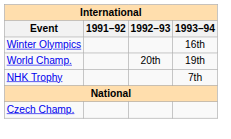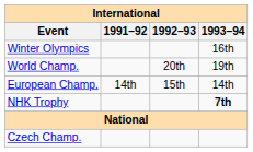 <table class="wikitable" style="text-align:center">
 <tr>
 <th style="background-color: #ffdead; " colspan=4 align=center>International</th>
 </tr>
 <tr>
 <th>Event</th>
 <th>1991–92</th>
 <th>1992–93</th>
 <th>1993–94</th>
 </tr>
 <tr>
 <td align=left><a href='#'>Winter Olympics</a></td>
 <td></td>
 <td></td>
 <td>16th</td>
 </tr>
 <tr>
 <td align=left><a href='#'>World Champ.</a></td>
 <td></td>
 <td>20th</td>
 <td>19th</td>
 </tr>
 <tr>
+<td align=left><a href='#'>European Champ.</a></td>
+<td>14th</td>
+<td>15th</td>
+<td>14th</td>
+</tr>
+<tr>
 <td align=left><a href='#'>NHK Trophy</a></td>
 <td></td>
 <td></td>
-<td>7th</td>
+<td><strong>7th</strong></td>
 </tr>
 <tr>
 <th style="background-color: #ffdead; " colspan=4 align=center>National</th>
 </tr>
 <tr>
 <td align=left><a href='#'>Czech Champ.</a></td>
 <td></td>
 <td></td>
 <td></td>
 </tr>
 </table>
